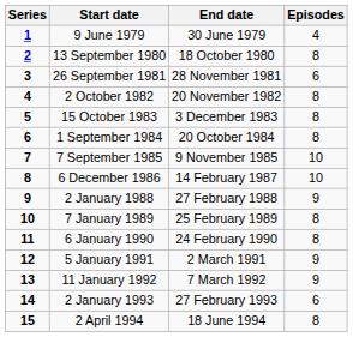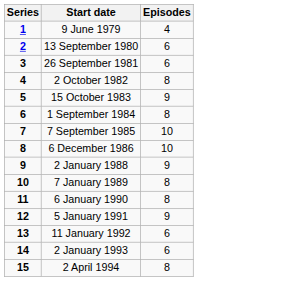 <table class="wikitable" style="text-align:center;">
 <tr>
 <th>Series</th>
 <th>Start date</th>
-<th>End date</th>
 <th>Episodes</th>
 </tr>
 <tr>
 <td><strong><a href='#'>1</a></strong></td>
 <td>9 June 1979</td>
-<td>30 June 1979</td>
 <td>4</td>
 </tr>
 <tr>
 <td><strong><a href='#'>2</a></strong></td>
 <td>13 September 1980</td>
-<td>18 October 1980</td>
-<td>8</td>
+<td>6</td>
 </tr>
 <tr>
 <td><strong>3</strong></td>
 <td>26 September 1981</td>
-<td>28 November 1981</td>
 <td>6</td>
 </tr>
 <tr>
 <td><strong>4</strong></td>
 <td>2 October 1982</td>
-<td>20 November 1982</td>
 <td>8</td>
 </tr>
 <tr>
 <td><strong>5</strong></td>
 <td>15 October 1983</td>
-<td>3 December 1983</td>
-<td>8</td>
+<td>9</td>
 </tr>
 <tr>
 <td><strong>6</strong></td>
 <td>1 September 1984</td>
-<td>20 October 1984</td>
 <td>8</td>
 </tr>
 <tr>
 <td><strong>7</strong></td>
 <td>7 September 1985</td>
-<td>9 November 1985</td>
 <td>10</td>
 </tr>
 <tr>
 <td><strong>8</strong></td>
 <td>6 December 1986</td>
-<td>14 February 1987</td>
 <td>10</td>
 </tr>
 <tr>
 <td><strong>9</strong></td>
 <td>2 January 1988</td>
-<td>27 February 1988</td>
 <td>9</td>
 </tr>
 <tr>
 <td><strong>10</strong></td>
 <td>7 January 1989</td>
-<td>25 February 1989</td>
 <td>8</td>
 </tr>
 <tr>
 <td><strong>11</strong></td>
 <td>6 January 1990</td>
-<td>24 February 1990</td>
 <td>8</td>
 </tr>
 <tr>
 <td><strong>12</strong></td>
 <td>5 January 1991</td>
-<td>2 March 1991</td>
 <td>9</td>
 </tr>
 <tr>
 <td><strong>13</strong></td>
 <td>11 January 1992</td>
-<td>7 March 1992</td>
-<td>9</td>
+<td>6</td>
 </tr>
 <tr>
 <td><strong>14</strong></td>
 <td>2 January 1993</td>
-<td>27 February 1993</td>
 <td>6</td>
 </tr>
 <tr>
 <td><strong>15</strong></td>
 <td>2 April 1994</td>
-<td>18 June 1994</td>
 <td>8</td>
 </tr>
 </table>
